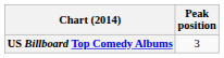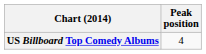 <table class="wikitable plainrowheaders">
 <tr>
 <th>Chart (2014)</th>
 <th>Peak<br>position</th>
 </tr>
 <tr>
 <th scope="row">US <em>Billboard</em> <a href='#'>Top Comedy Albums</a></th>
-<td style="text-align:center;">3</td>
+<td style="text-align:center;">4</td>
 </tr>
 </table>
